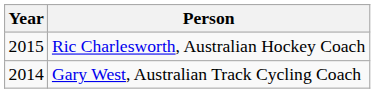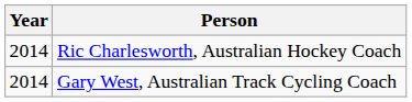 <table class="wikitable">
 <tr>
 <th>Year</th>
 <th>Person</th>
 </tr>
 <tr>
-<td>2015</td>
+<td>2014</td>
 <td><a href='#'>Ric Charlesworth</a>,  Australian Hockey Coach</td>
 </tr>
 <tr>
 <td>2014</td>
 <td><a href='#'>Gary West</a>, Australian Track Cycling Coach</td>
 </tr>
 </table>
